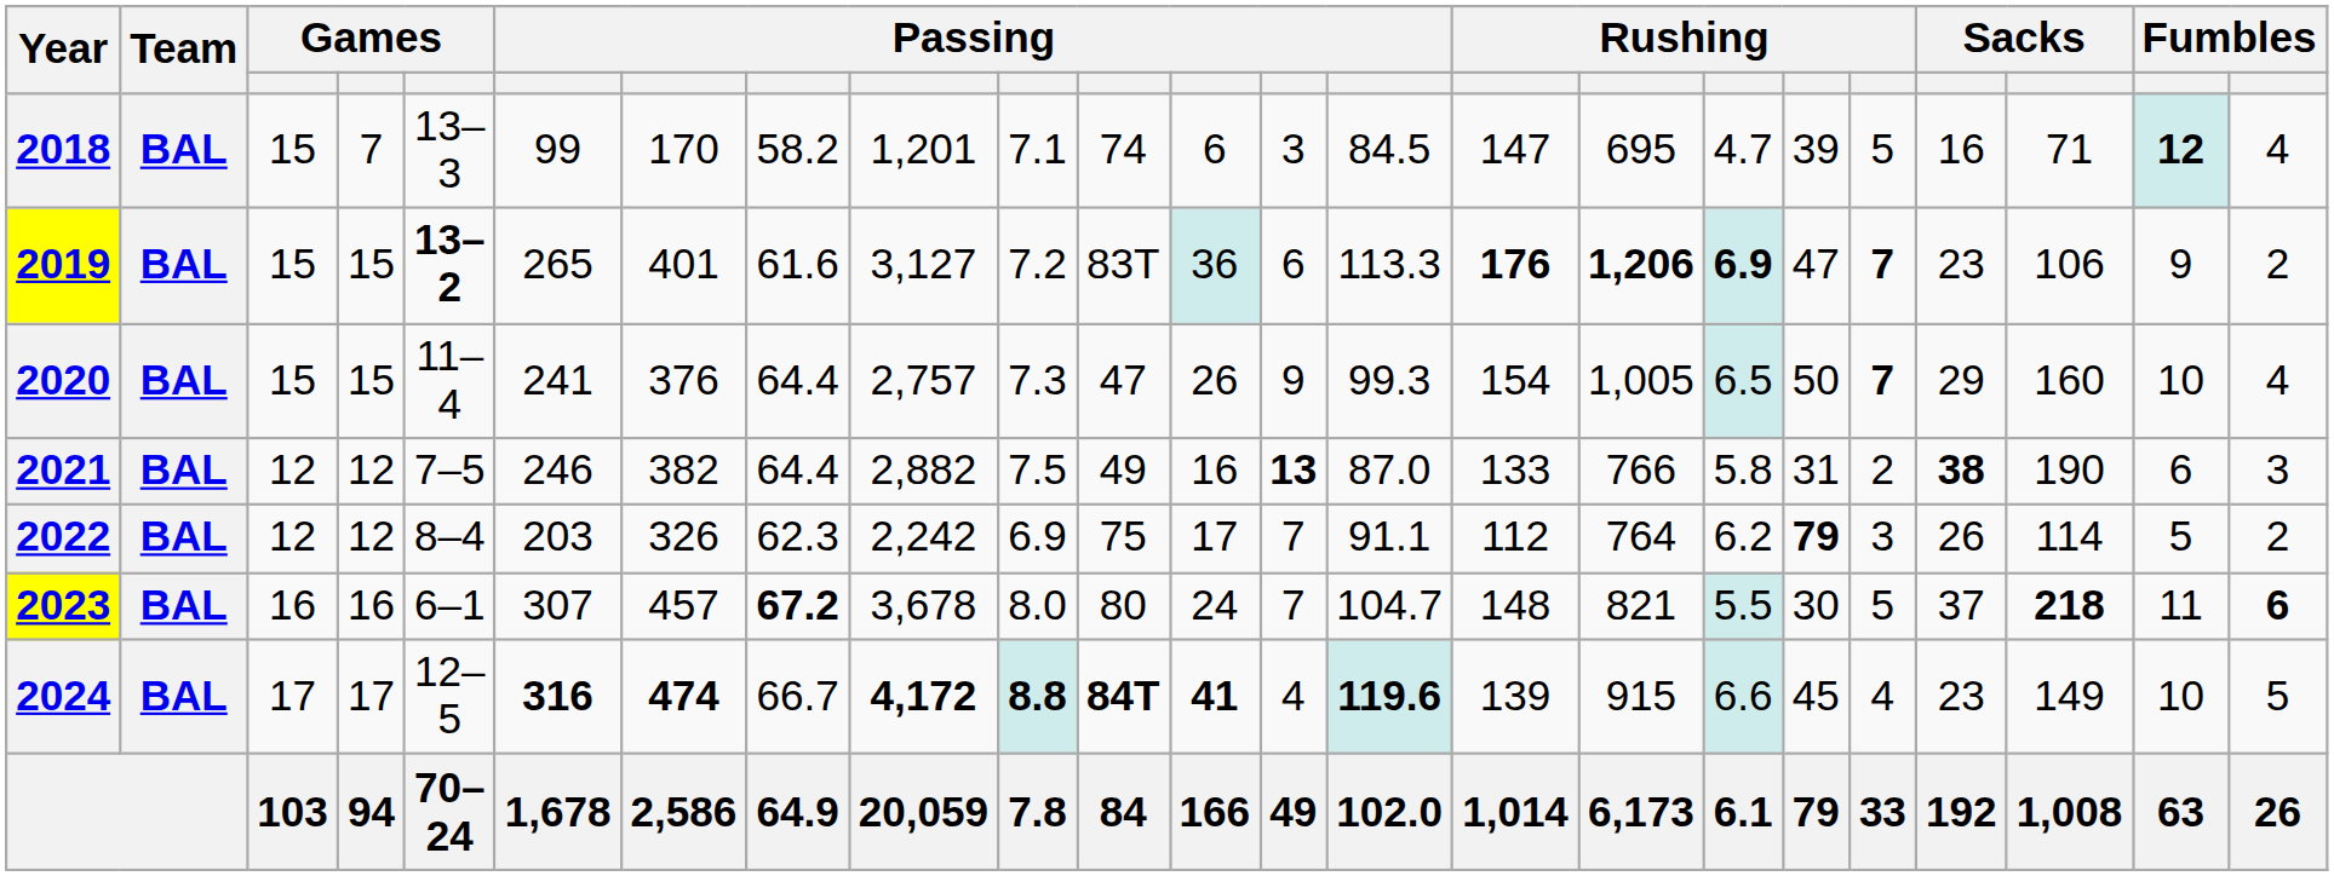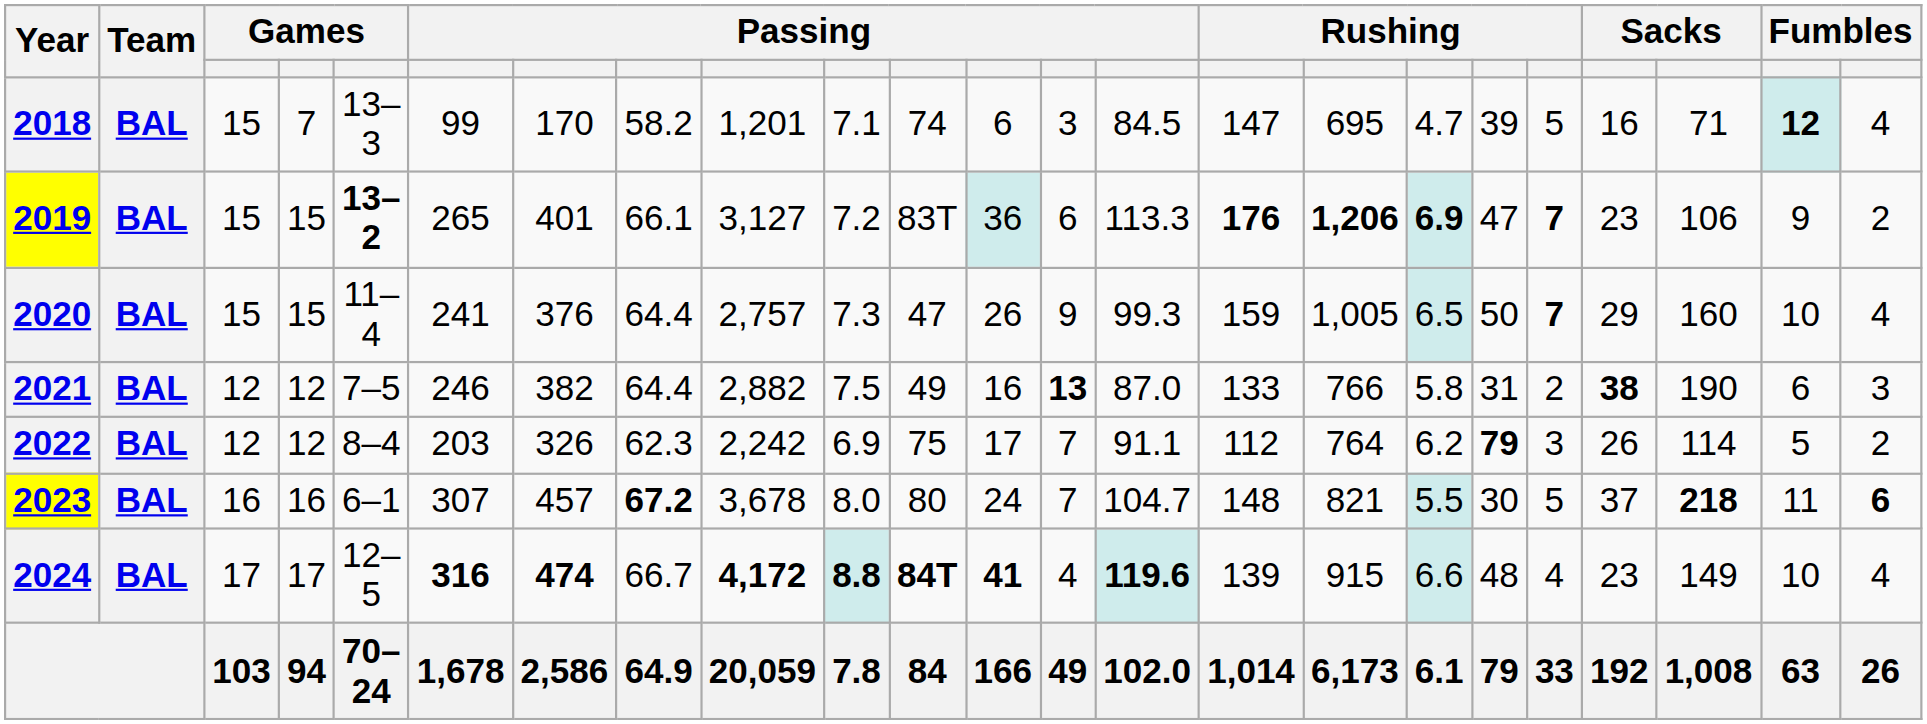 <table class="wikitable" style="text-align:center;">
 <tr>
 <th rowspan="2">Year</th>
 <th rowspan="2">Team</th>
 <th colspan="3">Games</th>
 <th colspan="9">Passing</th>
 <th colspan="5">Rushing</th>
 <th colspan="2">Sacks</th>
 <th colspan="2">Fumbles</th>
 </tr>
 <tr>
 <th></th>
 <th></th>
 <th></th>
 <th></th>
 <th></th>
 <th></th>
 <th></th>
 <th></th>
 <th></th>
 <th></th>
 <th></th>
 <th></th>
 <th></th>
 <th></th>
 <th></th>
 <th></th>
 <th></th>
 <th></th>
 <th></th>
 <th></th>
 <th></th>
 </tr>
 <tr>
 <th><a href='#'>2018</a></th>
 <th><a href='#'>BAL</a></th>
 <td>15</td>
 <td>7</td>
 <td>13–3</td>
 <td>99</td>
 <td>170</td>
 <td>58.2</td>
 <td>1,201</td>
 <td>7.1</td>
 <td>74</td>
 <td>6</td>
 <td>3</td>
 <td>84.5</td>
 <td>147</td>
 <td>695</td>
 <td>4.7</td>
 <td>39</td>
 <td>5</td>
 <td>16</td>
 <td>71</td>
 <td style="background:#cfecec;"><strong>12</strong></td>
 <td>4</td>
 </tr>
 <tr>
 <th style="background:#ffff00;"><a href='#'>2019</a></th>
 <th><a href='#'>BAL</a></th>
 <td>15</td>
 <td>15</td>
 <td><strong>13–2</strong></td>
 <td>265</td>
 <td>401</td>
-<td>61.6</td>
+<td>66.1</td>
 <td>3,127</td>
 <td>7.2</td>
 <td>83T</td>
 <td style="background:#cfecec;">36</td>
 <td>6</td>
 <td>113.3</td>
 <td><strong>176</strong></td>
 <td><strong>1,206</strong></td>
 <td style="background:#cfecec;"><strong>6.9</strong></td>
 <td>47</td>
 <td><strong>7</strong></td>
 <td>23</td>
 <td>106</td>
 <td>9</td>
 <td>2</td>
 </tr>
 <tr>
 <th><a href='#'>2020</a></th>
 <th><a href='#'>BAL</a></th>
 <td>15</td>
 <td>15</td>
 <td>11–4</td>
 <td>241</td>
 <td>376</td>
 <td>64.4</td>
 <td>2,757</td>
 <td>7.3</td>
 <td>47</td>
 <td>26</td>
 <td>9</td>
 <td>99.3</td>
-<td>154</td>
+<td>159</td>
 <td>1,005</td>
 <td style="background:#cfecec;">6.5</td>
 <td>50</td>
 <td><strong>7</strong></td>
 <td>29</td>
 <td>160</td>
 <td>10</td>
 <td>4</td>
 </tr>
 <tr>
 <th><a href='#'>2021</a></th>
 <th><a href='#'>BAL</a></th>
 <td>12</td>
 <td>12</td>
 <td>7–5</td>
 <td>246</td>
 <td>382</td>
 <td>64.4</td>
 <td>2,882</td>
 <td>7.5</td>
 <td>49</td>
 <td>16</td>
 <td><strong>13</strong></td>
 <td>87.0</td>
 <td>133</td>
 <td>766</td>
 <td>5.8</td>
 <td>31</td>
 <td>2</td>
 <td><strong>38</strong></td>
 <td>190</td>
 <td>6</td>
 <td>3</td>
 </tr>
 <tr>
 <th><a href='#'>2022</a></th>
 <th><a href='#'>BAL</a></th>
 <td>12</td>
 <td>12</td>
 <td>8–4</td>
 <td>203</td>
 <td>326</td>
 <td>62.3</td>
 <td>2,242</td>
 <td>6.9</td>
 <td>75</td>
 <td>17</td>
 <td>7</td>
 <td>91.1</td>
 <td>112</td>
 <td>764</td>
 <td>6.2</td>
 <td><strong>79</strong></td>
 <td>3</td>
 <td>26</td>
 <td>114</td>
 <td>5</td>
 <td>2</td>
 </tr>
 <tr>
 <th style="background:#ffff00;"><a href='#'>2023</a></th>
 <th><a href='#'>BAL</a></th>
 <td>16</td>
 <td>16</td>
 <td>6–1</td>
 <td>307</td>
 <td>457</td>
 <td><strong>67.2</strong></td>
 <td>3,678</td>
 <td>8.0</td>
 <td>80</td>
 <td>24</td>
 <td>7</td>
 <td>104.7</td>
 <td>148</td>
 <td>821</td>
 <td style="background:#cfecec;">5.5</td>
 <td>30</td>
 <td>5</td>
 <td>37</td>
 <td><strong>218</strong></td>
 <td>11</td>
 <td><strong>6</strong></td>
 </tr>
 <tr>
 <th><a href='#'>2024</a></th>
 <th><a href='#'>BAL</a></th>
 <td>17</td>
 <td>17</td>
 <td>12–5</td>
 <td><strong>316</strong></td>
 <td><strong>474</strong></td>
 <td>66.7</td>
 <td><strong>4,172</strong></td>
 <td style="background:#cfecec;"><strong>8.8</strong></td>
 <td><strong>84T</strong></td>
 <td><strong>41</strong></td>
 <td>4</td>
 <td style="background:#cfecec;"><strong>119.6</strong></td>
 <td>139</td>
 <td>915</td>
 <td style="background:#cfecec;">6.6</td>
-<td>45</td>
+<td>48</td>
 <td>4</td>
 <td>23</td>
 <td>149</td>
 <td>10</td>
-<td>5</td>
+<td>4</td>
 </tr>
 <tr>
 <th colspan="2"></th>
 <th>103</th>
 <th>94</th>
 <th>70–24</th>
 <th>1,678</th>
 <th>2,586</th>
 <th>64.9</th>
 <th>20,059</th>
 <th>7.8</th>
 <th>84</th>
 <th>166</th>
 <th>49</th>
 <th>102.0</th>
 <th>1,014</th>
 <th>6,173</th>
 <th>6.1</th>
 <th>79</th>
 <th>33</th>
 <th>192</th>
 <th>1,008</th>
 <th>63</th>
 <th>26</th>
 </tr>
 </table>
